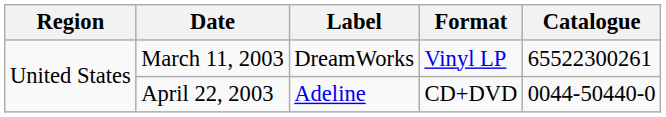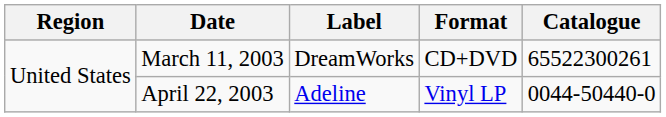 <table class="wikitable">
 <tr>
 <th>Region</th>
 <th>Date</th>
 <th>Label</th>
 <th>Format</th>
 <th>Catalogue</th>
 </tr>
 <tr>
 <td rowspan="2">United States</td>
 <td>March 11, 2003</td>
 <td>DreamWorks</td>
-<td><a href='#'>Vinyl LP</a></td>
+<td>CD+DVD</td>
 <td>65522300261</td>
 </tr>
 <tr>
 <td>April 22, 2003</td>
 <td><a href='#'>Adeline</a></td>
-<td>CD+DVD</td>
+<td><a href='#'>Vinyl LP</a></td>
 <td>0044-50440-0</td>
 </tr>
 </table>
